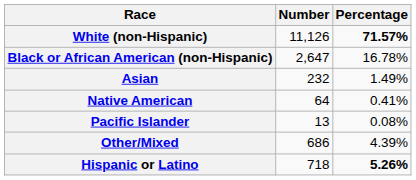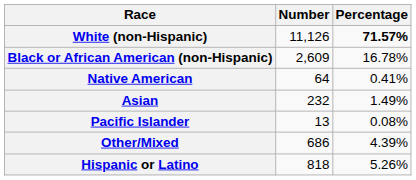 <table class="wikitable" style="text-align:right">
 <tr>
 <th scope="col">Race</th>
 <th scope="col">Number</th>
 <th scope="col">Percentage</th>
 </tr>
 <tr>
 <th scope="row"><a href='#'>White</a> (non-Hispanic)</th>
 <td>11,126</td>
 <td><strong>71.57%</strong></td>
 </tr>
 <tr>
 <th scope="row"><a href='#'>Black or African American</a> (non-Hispanic)</th>
-<td>2,647</td>
+<td>2,609</td>
 <td>16.78%</td>
+</tr>
+<tr>
+<th scope="row"><a href='#'>Native American</a></th>
+<td>64</td>
+<td>0.41%</td>
 </tr>
 <tr>
 <th scope="row"><a href='#'>Asian</a></th>
 <td>232</td>
 <td>1.49%</td>
-</tr>
-<tr>
-<th scope="row"><a href='#'>Native American</a></th>
-<td>64</td>
-<td>0.41%</td>
 </tr>
 <tr>
 <th scope="row"><a href='#'>Pacific Islander</a></th>
 <td>13</td>
 <td>0.08%</td>
 </tr>
 <tr>
 <th scope="row"><a href='#'>Other/Mixed</a></th>
 <td>686</td>
 <td>4.39%</td>
 </tr>
 <tr>
 <th scope="row"><a href='#'>Hispanic</a> or <a href='#'>Latino</a></th>
-<td>718</td>
-<td><strong>5.26%</strong></td>
+<td>818</td>
+<td>5.26%</td>
 </tr>
 </table>
